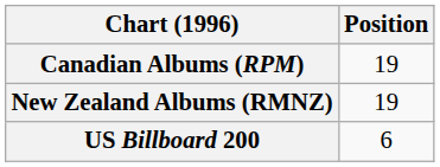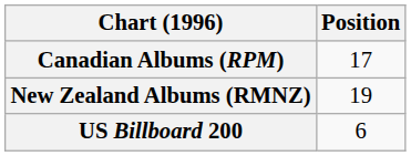 <table class="wikitable sortable plainrowheaders" style="text-align:center">
 <tr>
 <th scope="col">Chart (1996)</th>
 <th scope="col">Position</th>
 </tr>
 <tr>
 <th scope="row">Canadian Albums (<em>RPM</em>)</th>
-<td>19</td>
+<td>17</td>
 </tr>
 <tr>
 <th scope="row">New Zealand Albums (RMNZ)</th>
 <td>19</td>
 </tr>
 <tr>
 <th scope="row">US <em>Billboard</em> 200</th>
 <td>6</td>
 </tr>
 </table>
